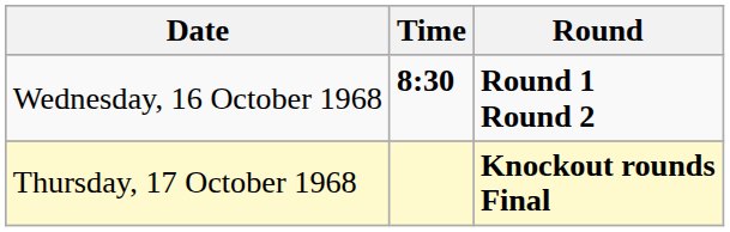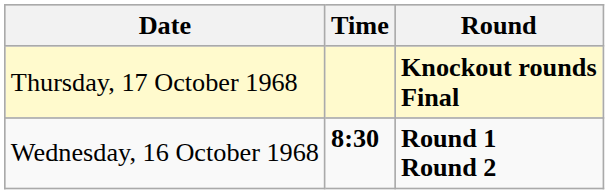 <table class="wikitable">
 <tr>
 <th>Date</th>
 <th>Time</th>
 <th>Round</th>
 </tr>
+<tr style=background:lemonchiffon>
+<td>Thursday, 17 October 1968</td>
+<td></td>
+<td><strong>Knockout rounds</strong><br><strong>Final</strong></td>
+</tr>
 <tr>
 <td>Wednesday, 16 October 1968</td>
 <td><strong>8:30</strong><br> </td>
 <td><strong>Round 1</strong><br><strong>Round 2</strong></td>
 </tr>
-<tr style=background:lemonchiffon>
-<td>Thursday, 17 October 1968</td>
-<td></td>
-<td><strong>Knockout rounds</strong><br><strong>Final</strong></td>
-</tr>
 </table>
